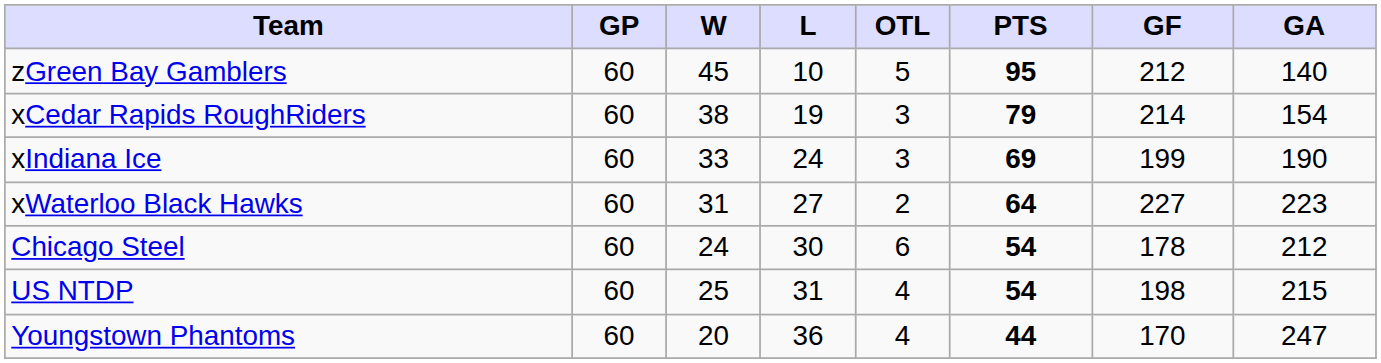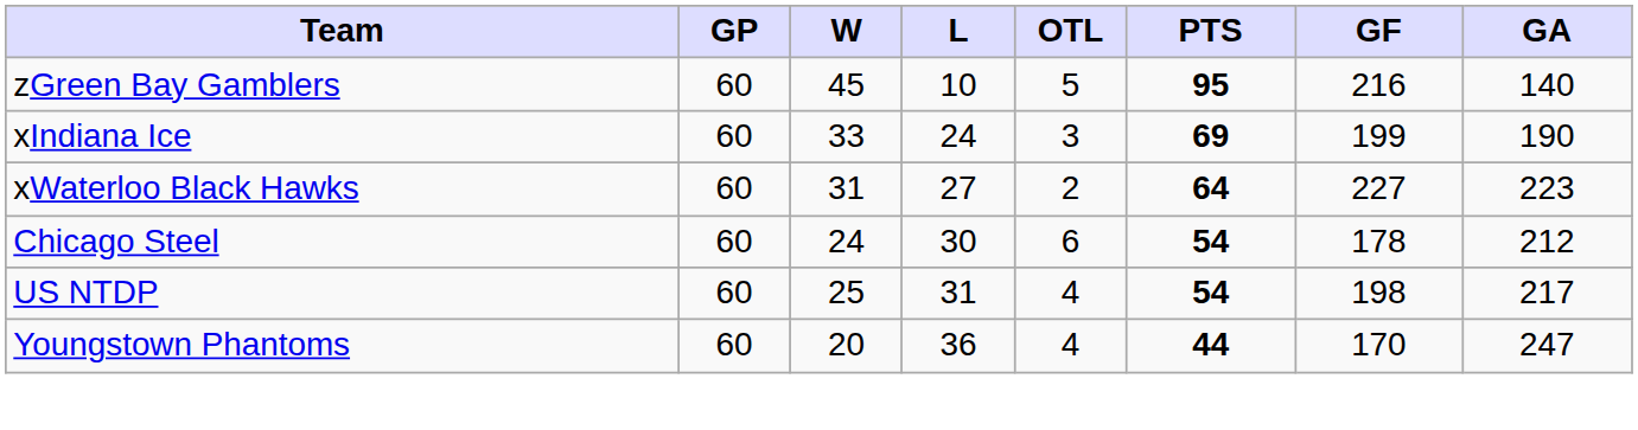 <table class="wikitable">
 <tr>
 <th style="background:#ddf; width:30%;">Team</th>
 <th style="background:#ddf; width:5%;">GP</th>
 <th style="background:#ddf; width:5%;">W</th>
 <th style="background:#ddf; width:5%;">L</th>
 <th style="background:#ddf; width:5%;">OTL</th>
 <th style="background:#ddf; width:7.5%;">PTS</th>
 <th style="background:#ddf; width:7.5%;">GF</th>
 <th style="background:#ddf; width:7.5%;">GA</th>
 </tr>
 <tr>
 <td>z<a href='#'>Green Bay Gamblers</a></td>
 <td style="text-align:center;">60</td>
 <td style="text-align:center;">45</td>
 <td style="text-align:center;">10</td>
 <td style="text-align:center;">5</td>
 <td style="text-align:center;"><strong>95</strong></td>
-<td style="text-align:center;">212</td>
+<td style="text-align:center;">216</td>
 <td style="text-align:center;">140</td>
-</tr>
-<tr>
-<td>x<a href='#'>Cedar Rapids RoughRiders</a></td>
-<td style="text-align:center;">60</td>
-<td style="text-align:center;">38</td>
-<td style="text-align:center;">19</td>
-<td style="text-align:center;">3</td>
-<td style="text-align:center;"><strong>79</strong></td>
-<td style="text-align:center;">214</td>
-<td style="text-align:center;">154</td>
 </tr>
 <tr>
 <td>x<a href='#'>Indiana Ice</a></td>
 <td style="text-align:center;">60</td>
 <td style="text-align:center;">33</td>
 <td style="text-align:center;">24</td>
 <td style="text-align:center;">3</td>
 <td style="text-align:center;"><strong>69</strong></td>
 <td style="text-align:center;">199</td>
 <td style="text-align:center;">190</td>
 </tr>
 <tr>
 <td>x<a href='#'>Waterloo Black Hawks</a></td>
 <td style="text-align:center;">60</td>
 <td style="text-align:center;">31</td>
 <td style="text-align:center;">27</td>
 <td style="text-align:center;">2</td>
 <td style="text-align:center;"><strong>64</strong></td>
 <td style="text-align:center;">227</td>
 <td style="text-align:center;">223</td>
 </tr>
 <tr>
 <td><a href='#'>Chicago Steel</a></td>
 <td style="text-align:center;">60</td>
 <td style="text-align:center;">24</td>
 <td style="text-align:center;">30</td>
 <td style="text-align:center;">6</td>
 <td style="text-align:center;"><strong>54</strong></td>
 <td style="text-align:center;">178</td>
 <td style="text-align:center;">212</td>
 </tr>
 <tr>
 <td><a href='#'>US NTDP</a></td>
 <td style="text-align:center;">60</td>
 <td style="text-align:center;">25</td>
 <td style="text-align:center;">31</td>
 <td style="text-align:center;">4</td>
 <td style="text-align:center;"><strong>54</strong></td>
 <td style="text-align:center;">198</td>
-<td style="text-align:center;">215</td>
+<td style="text-align:center;">217</td>
 </tr>
 <tr>
 <td><a href='#'>Youngstown Phantoms</a></td>
 <td style="text-align:center;">60</td>
 <td style="text-align:center;">20</td>
 <td style="text-align:center;">36</td>
 <td style="text-align:center;">4</td>
 <td style="text-align:center;"><strong>44</strong></td>
 <td style="text-align:center;">170</td>
 <td style="text-align:center;">247</td>
 </tr>
 </table>
